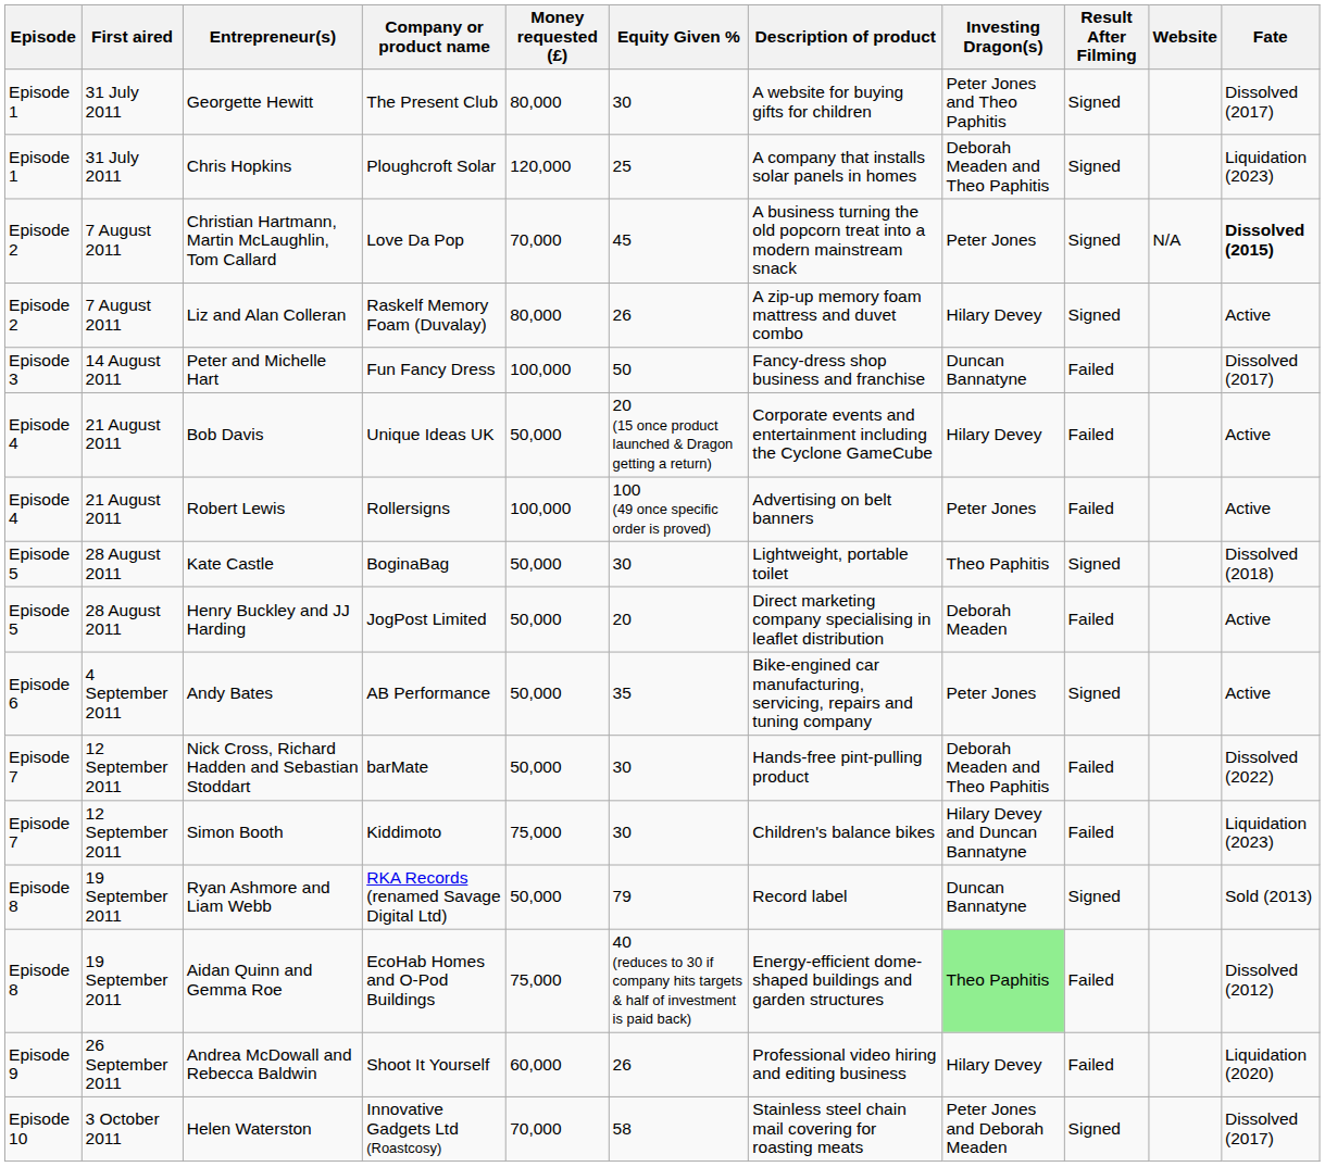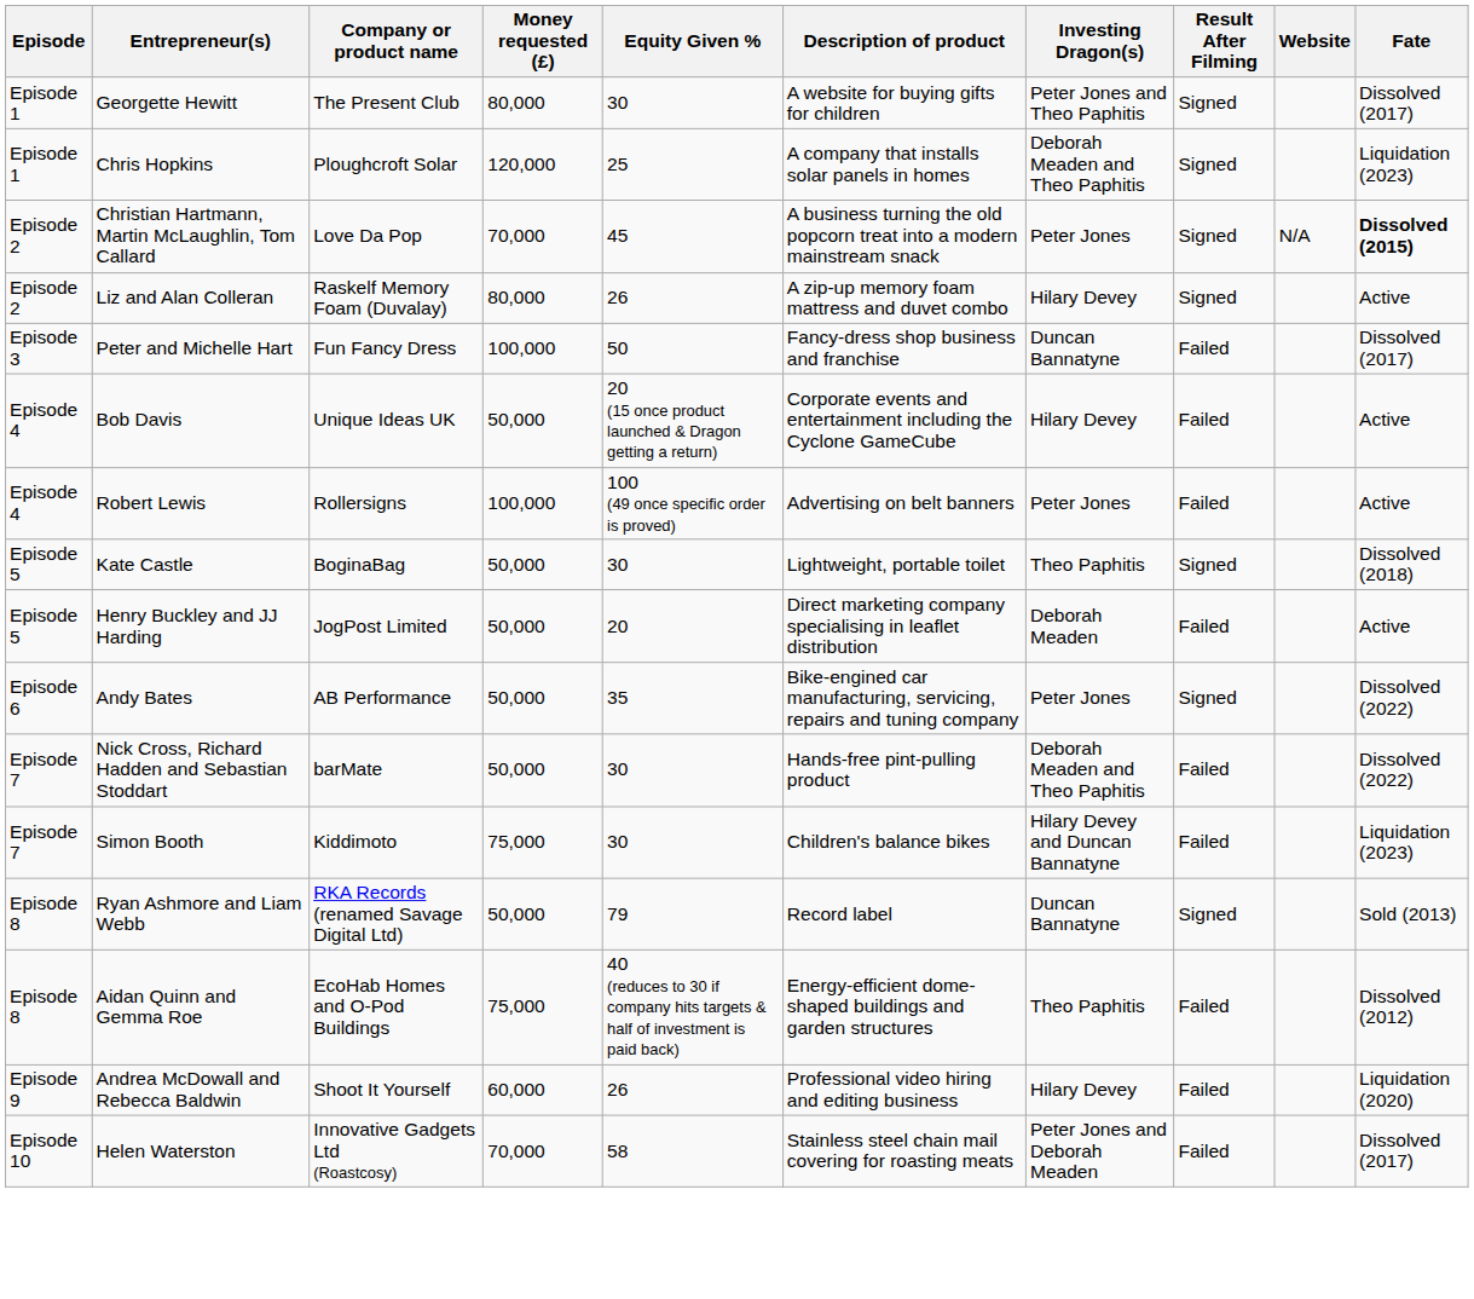 <table class="wikitable sortable">
 <tr>
 <th>Episode</th>
-<th>First aired</th>
 <th>Entrepreneur(s)</th>
 <th>Company or product name</th>
 <th>Money requested (£)</th>
 <th>Equity Given %</th>
 <th>Description of product</th>
 <th>Investing Dragon(s)</th>
 <th>Result After Filming</th>
 <th>Website</th>
 <th>Fate</th>
 </tr>
 <tr>
 <td>Episode 1</td>
-<td>31 July 2011</td>
 <td>Georgette Hewitt</td>
 <td>The Present Club</td>
 <td>80,000</td>
 <td>30</td>
 <td>A website for buying gifts for children</td>
 <td>Peter Jones and Theo Paphitis</td>
 <td>Signed</td>
 <td></td>
 <td>Dissolved (2017) </td>
 </tr>
 <tr>
 <td>Episode 1</td>
-<td>31 July 2011</td>
 <td>Chris Hopkins</td>
 <td>Ploughcroft Solar</td>
 <td>120,000</td>
 <td>25</td>
 <td>A company that installs solar panels in homes</td>
 <td>Deborah Meaden and Theo Paphitis</td>
 <td>Signed </td>
 <td></td>
 <td>Liquidation (2023) </td>
 </tr>
 <tr>
 <td>Episode 2</td>
-<td>7 August 2011</td>
 <td>Christian Hartmann, Martin McLaughlin, Tom Callard</td>
 <td>Love Da Pop</td>
 <td>70,000</td>
 <td>45</td>
 <td>A business turning the old popcorn treat into a modern mainstream snack</td>
 <td>Peter Jones</td>
 <td>Signed </td>
 <td>N/A</td>
 <td><strong>Dissolved (2015) </strong></td>
 </tr>
 <tr>
 <td>Episode 2</td>
-<td>7 August 2011</td>
 <td>Liz and Alan Colleran</td>
 <td>Raskelf Memory Foam (Duvalay)</td>
 <td>80,000</td>
 <td>26</td>
 <td>A zip-up memory foam mattress and duvet combo</td>
 <td>Hilary Devey</td>
 <td>Signed</td>
 <td></td>
 <td>Active </td>
 </tr>
 <tr>
 <td>Episode 3</td>
-<td>14 August 2011</td>
 <td>Peter and Michelle Hart</td>
 <td>Fun Fancy Dress</td>
 <td>100,000</td>
 <td>50</td>
 <td>Fancy-dress shop business and franchise</td>
 <td>Duncan Bannatyne</td>
 <td>Failed </td>
 <td> </td>
 <td>Dissolved (2017) </td>
 </tr>
 <tr>
 <td>Episode 4</td>
-<td>21 August 2011</td>
 <td>Bob Davis</td>
 <td>Unique Ideas UK</td>
 <td>50,000</td>
 <td>20 <br><small>(15 once product launched & Dragon getting a return)</small></td>
 <td>Corporate events and entertainment including the Cyclone GameCube</td>
 <td>Hilary Devey</td>
 <td>Failed </td>
 <td></td>
 <td>Active </td>
 </tr>
 <tr>
 <td>Episode 4</td>
-<td>21 August 2011</td>
 <td>Robert Lewis</td>
 <td>Rollersigns</td>
 <td>100,000</td>
 <td>100 <br><small>(49 once specific order is proved)</small></td>
 <td>Advertising on belt banners</td>
 <td>Peter Jones</td>
 <td>Failed </td>
 <td></td>
 <td>Active </td>
 </tr>
 <tr>
 <td>Episode 5</td>
-<td>28 August 2011</td>
 <td>Kate Castle</td>
 <td>BoginaBag</td>
 <td>50,000</td>
 <td>30</td>
 <td>Lightweight, portable toilet</td>
 <td>Theo Paphitis</td>
 <td>Signed</td>
 <td></td>
 <td>Dissolved (2018) </td>
 </tr>
 <tr>
 <td>Episode 5</td>
-<td>28 August 2011</td>
 <td>Henry Buckley and JJ Harding</td>
 <td>JogPost Limited</td>
 <td>50,000</td>
 <td>20</td>
 <td>Direct marketing company specialising in leaflet distribution</td>
 <td>Deborah Meaden</td>
 <td>Failed </td>
 <td></td>
 <td>Active </td>
 </tr>
 <tr>
 <td>Episode 6</td>
-<td>4 September 2011</td>
 <td>Andy Bates</td>
 <td>AB Performance</td>
 <td>50,000</td>
 <td>35</td>
 <td>Bike-engined car manufacturing, servicing, repairs and tuning company</td>
 <td>Peter Jones</td>
 <td>Signed</td>
 <td></td>
-<td>Active </td>
+<td>Dissolved (2022) </td>
 </tr>
 <tr>
 <td>Episode 7</td>
-<td>12 September 2011</td>
 <td>Nick Cross, Richard Hadden and Sebastian Stoddart</td>
 <td>barMate</td>
 <td>50,000</td>
 <td>30</td>
 <td>Hands-free pint-pulling product</td>
 <td>Deborah Meaden and Theo Paphitis</td>
 <td>Failed </td>
 <td></td>
 <td>Dissolved (2022) </td>
 </tr>
 <tr>
 <td>Episode 7</td>
-<td>12 September 2011</td>
 <td>Simon Booth</td>
 <td>Kiddimoto</td>
 <td>75,000</td>
 <td>30</td>
 <td>Children's balance bikes</td>
 <td>Hilary Devey and Duncan Bannatyne</td>
 <td>Failed </td>
 <td></td>
 <td>Liquidation (2023) </td>
 </tr>
 <tr>
 <td>Episode 8</td>
-<td>19 September 2011</td>
 <td>Ryan Ashmore and Liam Webb</td>
 <td><a href='#'>RKA Records</a> (renamed Savage Digital Ltd)</td>
 <td>50,000</td>
 <td>79</td>
 <td>Record label</td>
 <td>Duncan Bannatyne</td>
 <td>Signed </td>
 <td></td>
 <td>Sold (2013) </td>
 </tr>
 <tr>
 <td>Episode 8</td>
-<td>19 September 2011</td>
 <td>Aidan Quinn and Gemma Roe</td>
 <td>EcoHab Homes and O-Pod Buildings</td>
 <td>75,000</td>
 <td>40 <br><small>(reduces to 30 if company hits targets & half of investment is paid back)</small></td>
 <td>Energy-efficient dome-shaped buildings and garden structures</td>
-<td style="background: lightgreen;">Theo Paphitis</td>
+<td>Theo Paphitis</td>
 <td>Failed </td>
 <td></td>
 <td>Dissolved (2012) </td>
 </tr>
 <tr>
 <td>Episode 9</td>
-<td>26 September 2011</td>
 <td>Andrea McDowall and Rebecca Baldwin</td>
 <td>Shoot It Yourself</td>
 <td>60,000</td>
 <td>26</td>
 <td>Professional video hiring and editing business</td>
 <td>Hilary Devey</td>
 <td>Failed </td>
 <td></td>
 <td>Liquidation (2020) </td>
 </tr>
 <tr>
 <td>Episode 10</td>
-<td>3 October 2011</td>
 <td>Helen Waterston</td>
 <td>Innovative Gadgets Ltd <br><small>(Roastcosy)</small></td>
 <td>70,000</td>
 <td>58</td>
 <td>Stainless steel chain mail covering for roasting meats</td>
 <td>Peter Jones and Deborah Meaden</td>
-<td>Signed </td>
+<td>Failed </td>
 <td></td>
 <td>Dissolved (2017) </td>
 </tr>
 </table>
